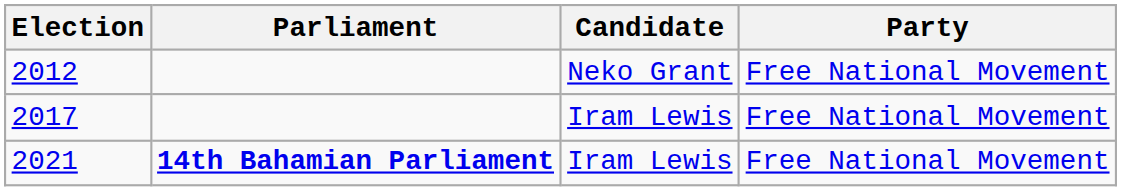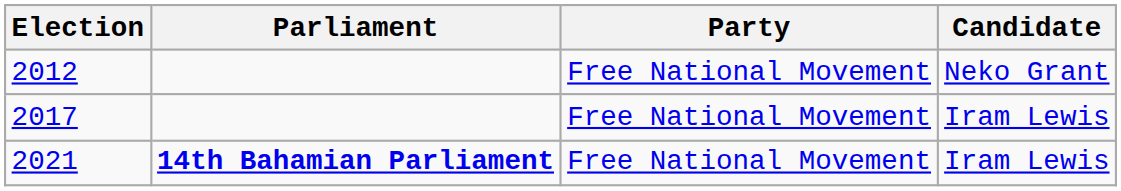 <table class="wikitable">
 <tr>
 <th>Election</th>
 <th>Parliament</th>
+<th>Party</th>
 <th>Candidate</th>
-<th>Party</th>
 </tr>
 <tr>
 <td><a href='#'>2012</a></td>
 <td></td>
+<td><a href='#'>Free National Movement</a></td>
 <td><a href='#'>Neko Grant</a></td>
-<td><a href='#'>Free National Movement</a></td>
 </tr>
 <tr>
 <td><a href='#'>2017</a></td>
 <td></td>
+<td><a href='#'>Free National Movement</a></td>
 <td><a href='#'>Iram Lewis</a></td>
-<td><a href='#'>Free National Movement</a></td>
 </tr>
 <tr>
 <td><a href='#'>2021</a></td>
 <td><strong><a href='#'>14th Bahamian Parliament</a></strong></td>
+<td><a href='#'>Free National Movement</a></td>
 <td><a href='#'>Iram Lewis</a></td>
-<td><a href='#'>Free National Movement</a></td>
 </tr>
 </table>
